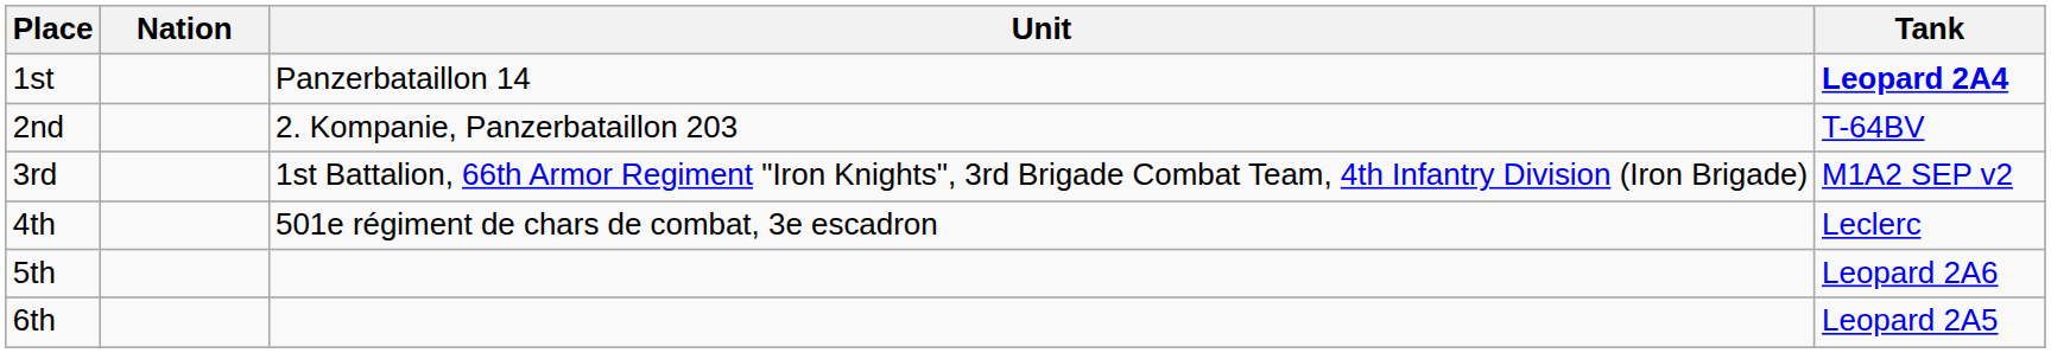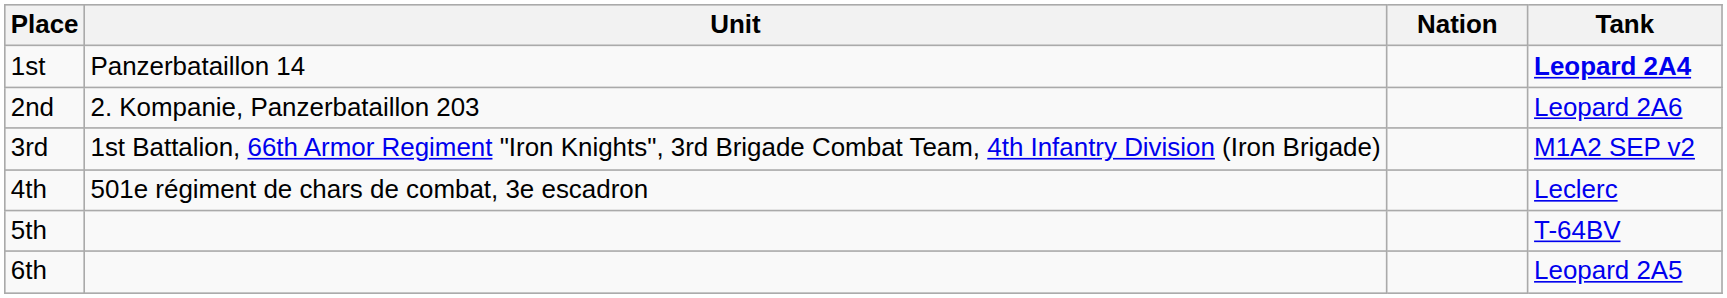 <table class="wikitable">
 <tr>
 <th>Place</th>
+<th>Unit</th>
 <th style=width:5em>Nation</th>
-<th>Unit</th>
 <th style=width:7em>Tank</th>
 </tr>
 <tr>
 <td>1st</td>
+<td>Panzerbataillon 14</td>
 <td></td>
-<td>Panzerbataillon 14</td>
 <td><strong><a href='#'>Leopard 2A4</a></strong></td>
 </tr>
 <tr>
 <td>2nd</td>
+<td>2. Kompanie, Panzerbataillon 203</td>
 <td></td>
-<td>2. Kompanie, Panzerbataillon 203</td>
-<td><a href='#'>T-64BV</a></td>
+<td><a href='#'>Leopard 2A6</a></td>
 </tr>
 <tr>
 <td>3rd</td>
+<td>1st Battalion, <a href='#'>66th Armor Regiment</a> "Iron Knights", 3rd Brigade Combat Team, <a href='#'>4th Infantry Division</a> (Iron Brigade)</td>
 <td></td>
-<td>1st Battalion, <a href='#'>66th Armor Regiment</a> "Iron Knights", 3rd Brigade Combat Team, <a href='#'>4th Infantry Division</a> (Iron Brigade)</td>
 <td><a href='#'>M1A2 SEP v2</a></td>
 </tr>
 <tr>
 <td>4th</td>
+<td>501e régiment de chars de combat, 3e escadron</td>
 <td></td>
-<td>501e régiment de chars de combat, 3e escadron</td>
 <td><a href='#'>Leclerc</a></td>
 </tr>
 <tr>
 <td>5th</td>
 <td></td>
 <td></td>
-<td><a href='#'>Leopard 2A6</a></td>
+<td><a href='#'>T-64BV</a></td>
 </tr>
 <tr>
 <td>6th</td>
 <td></td>
 <td></td>
 <td><a href='#'>Leopard 2A5</a></td>
 </tr>
 </table>
